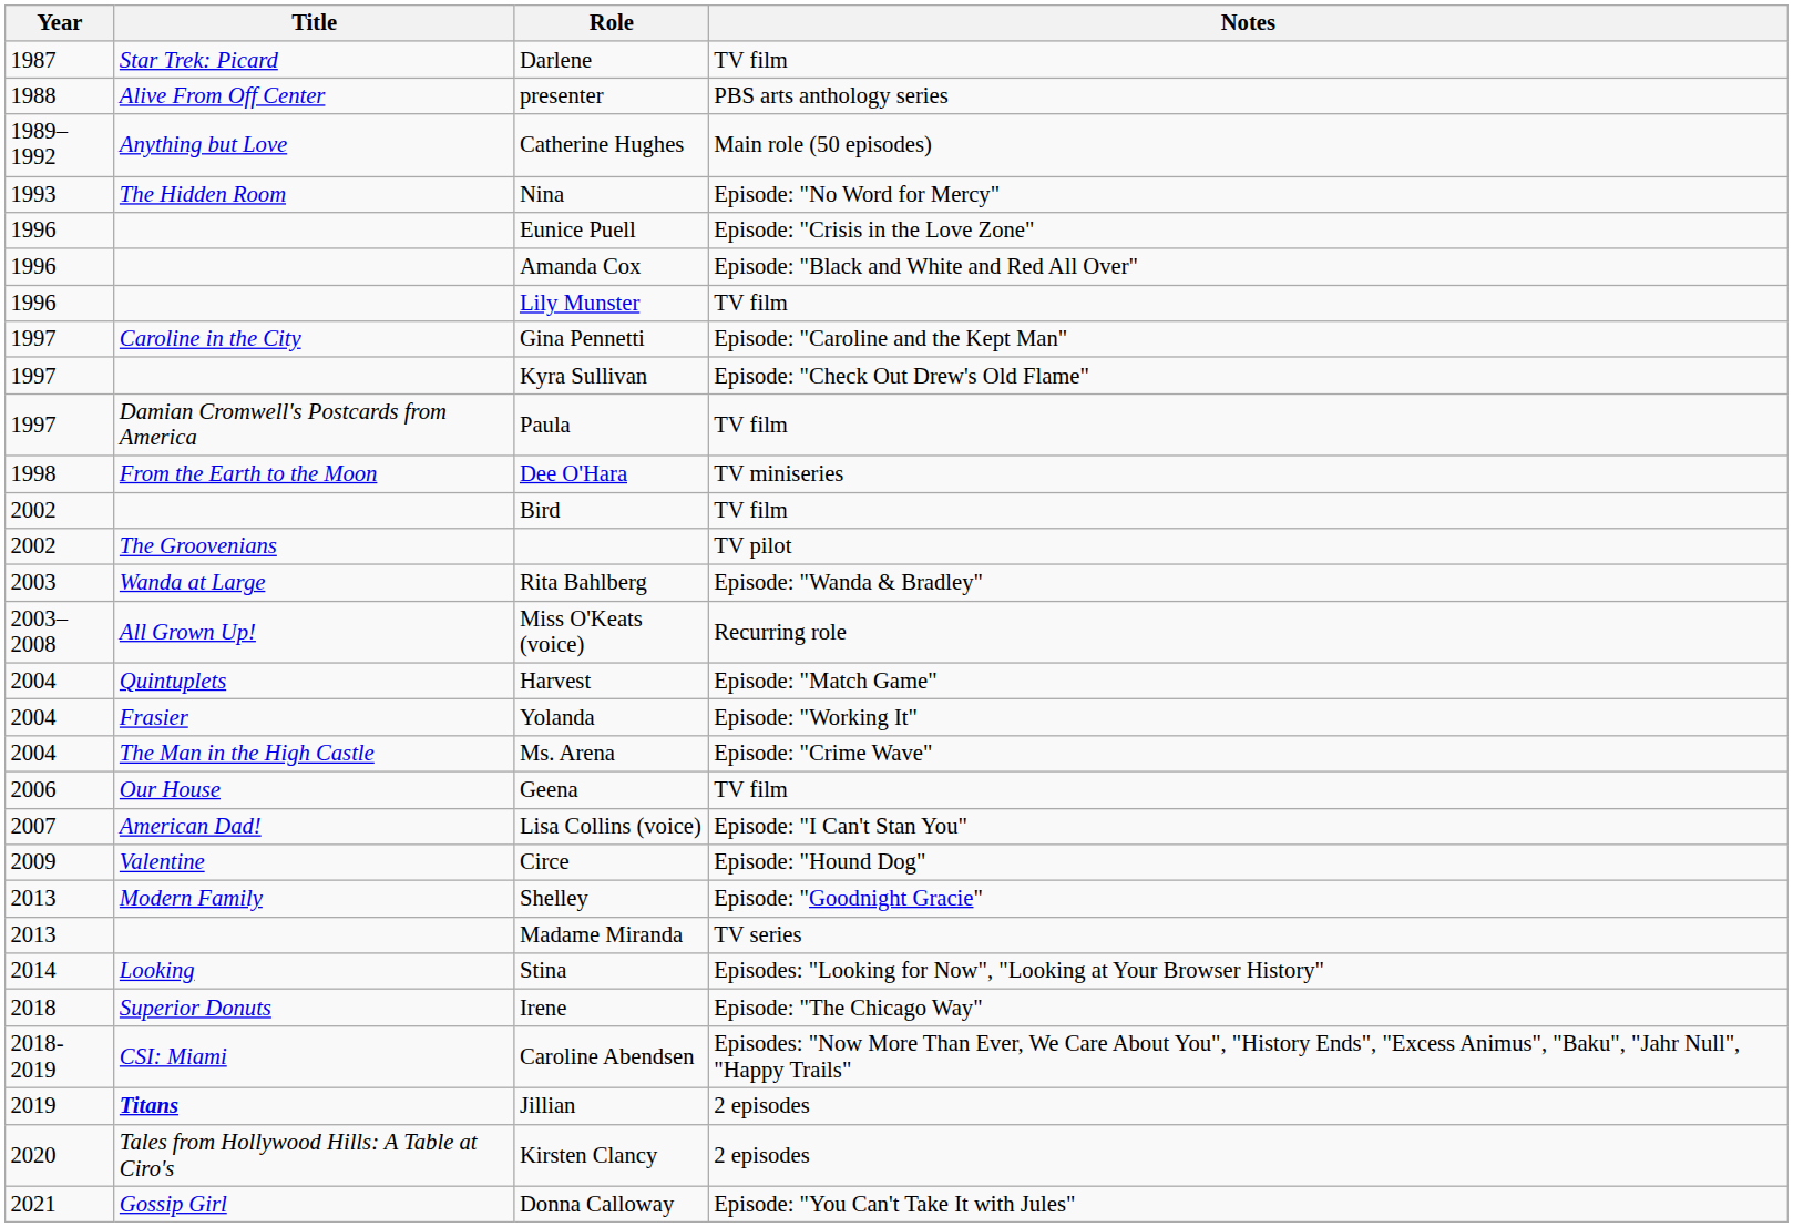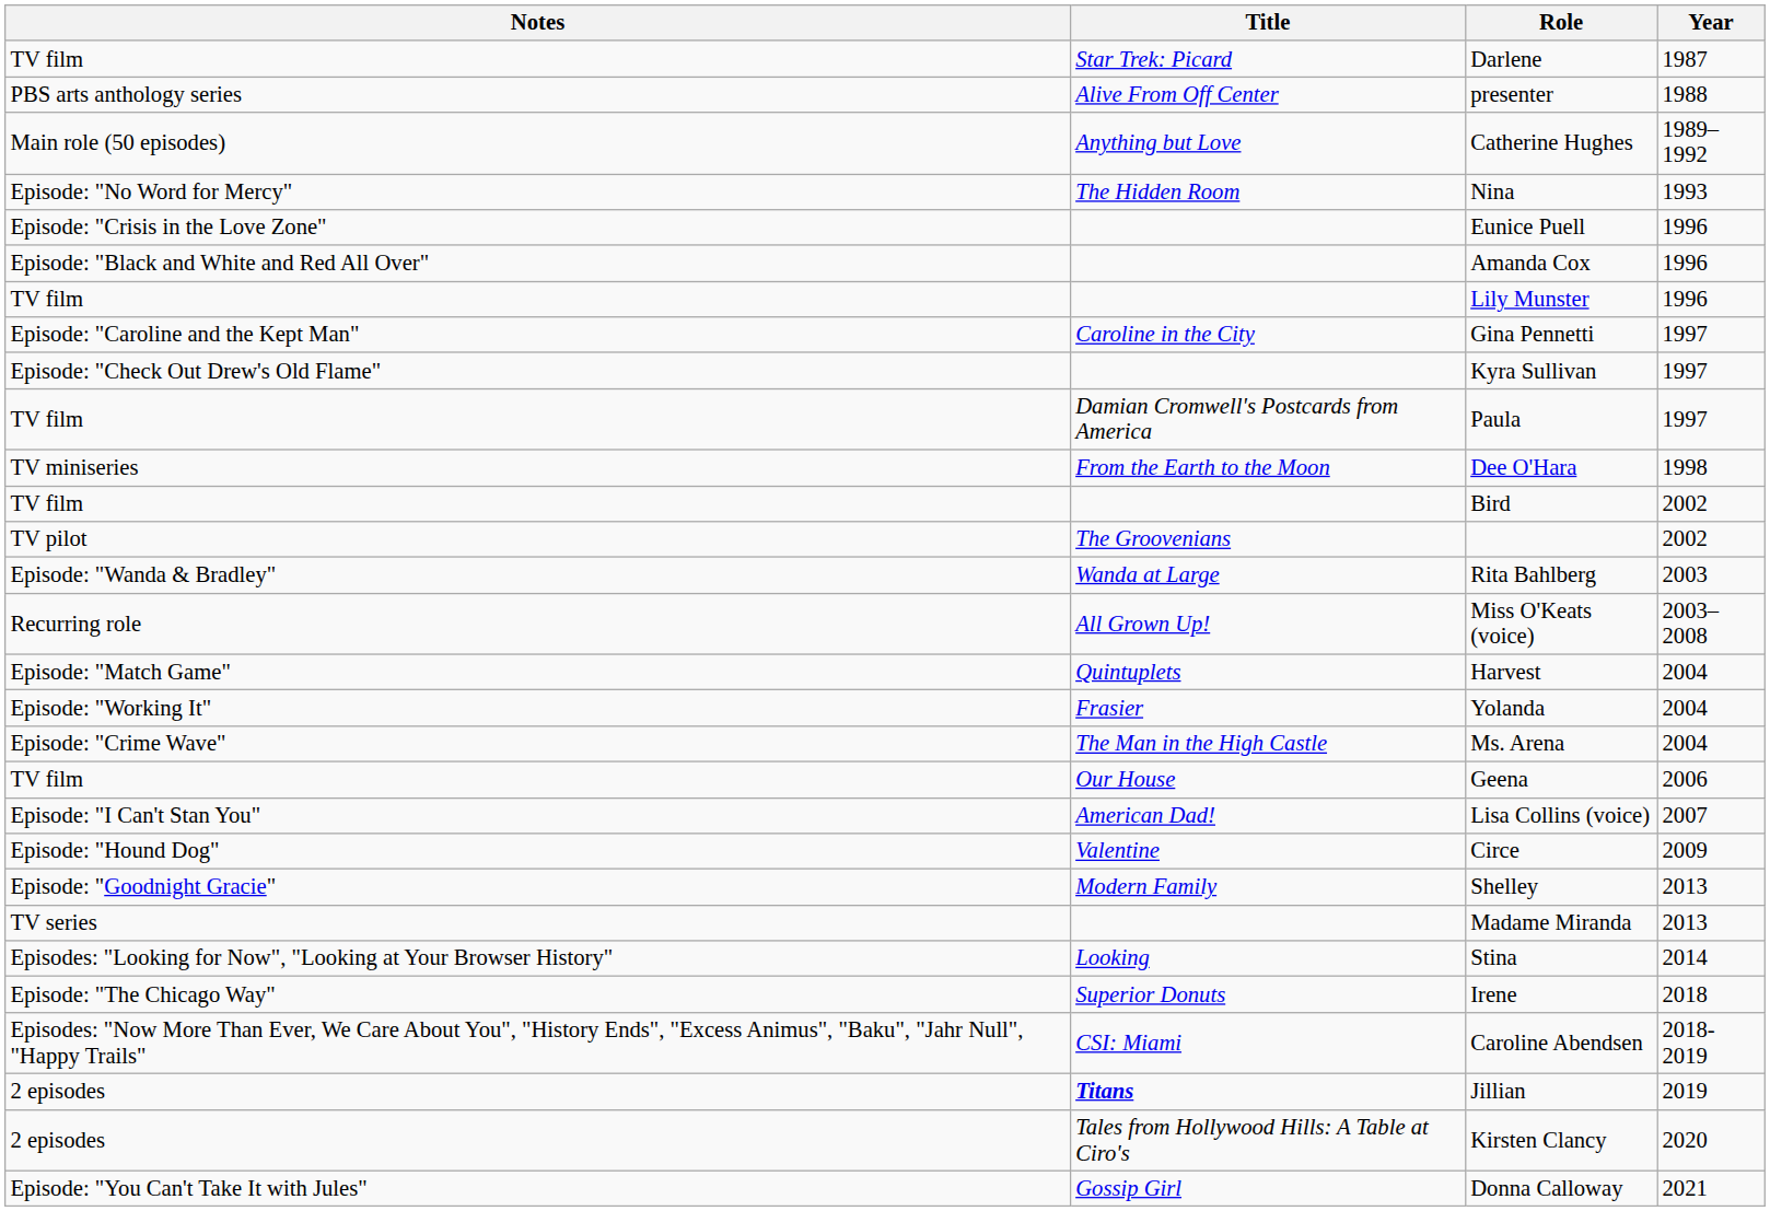 <table class="wikitable sortable">
 <tr>
-<th>Year</th>
+<th class="unsortable">Notes</th>
 <th>Title</th>
 <th>Role</th>
-<th class="unsortable">Notes</th>
+<th>Year</th>
 </tr>
 <tr>
-<td>1987</td>
+<td>TV film</td>
 <td><em><a href='#'>Star Trek: Picard</a></em></td>
 <td>Darlene</td>
-<td>TV film</td>
+<td>1987</td>
 </tr>
 <tr>
-<td>1988</td>
+<td>PBS arts anthology series</td>
 <td><em><a href='#'>Alive From Off Center</a></em></td>
 <td>presenter</td>
-<td>PBS arts anthology series</td>
+<td>1988</td>
 </tr>
 <tr>
-<td>1989–1992</td>
+<td>Main role (50 episodes)</td>
 <td><em><a href='#'>Anything but Love</a></em></td>
 <td>Catherine Hughes</td>
-<td>Main role (50 episodes)</td>
+<td>1989–1992</td>
 </tr>
 <tr>
-<td>1993</td>
+<td>Episode: "No Word for Mercy"</td>
 <td><em><a href='#'>The Hidden Room</a></em></td>
 <td>Nina</td>
-<td>Episode: "No Word for Mercy"</td>
+<td>1993</td>
 </tr>
 <tr>
-<td>1996</td>
+<td>Episode: "Crisis in the Love Zone"</td>
 <td><em></em></td>
 <td>Eunice Puell</td>
-<td>Episode: "Crisis in the Love Zone"</td>
+<td>1996</td>
 </tr>
 <tr>
-<td>1996</td>
+<td>Episode: "Black and White and Red All Over"</td>
 <td><em></em></td>
 <td>Amanda Cox</td>
-<td>Episode: "Black and White and Red All Over"</td>
+<td>1996</td>
 </tr>
 <tr>
-<td>1996</td>
+<td>TV film</td>
 <td><em></em></td>
 <td><a href='#'>Lily Munster</a></td>
-<td>TV film</td>
+<td>1996</td>
 </tr>
 <tr>
-<td>1997</td>
+<td>Episode: "Caroline and the Kept Man"</td>
 <td><em><a href='#'>Caroline in the City</a></em></td>
 <td>Gina Pennetti</td>
-<td>Episode: "Caroline and the Kept Man"</td>
+<td>1997</td>
 </tr>
 <tr>
-<td>1997</td>
+<td>Episode: "Check Out Drew's Old Flame"</td>
 <td><em></em></td>
 <td>Kyra Sullivan</td>
-<td>Episode: "Check Out Drew's Old Flame"</td>
+<td>1997</td>
 </tr>
 <tr>
-<td>1997</td>
+<td>TV film</td>
 <td><em>Damian Cromwell's Postcards from America</em></td>
 <td>Paula</td>
-<td>TV film</td>
+<td>1997</td>
 </tr>
 <tr>
-<td>1998</td>
+<td>TV miniseries</td>
 <td><em><a href='#'>From the Earth to the Moon</a></em></td>
 <td><a href='#'>Dee O'Hara</a></td>
-<td>TV miniseries</td>
+<td>1998</td>
 </tr>
 <tr>
-<td>2002</td>
+<td>TV film</td>
 <td><em></em></td>
 <td>Bird</td>
-<td>TV film</td>
+<td>2002</td>
 </tr>
 <tr>
-<td>2002</td>
+<td>TV pilot</td>
 <td><em><a href='#'>The Groovenians</a></em></td>
 <td></td>
-<td>TV pilot</td>
+<td>2002</td>
 </tr>
 <tr>
-<td>2003</td>
+<td>Episode: "Wanda & Bradley"</td>
 <td><em><a href='#'>Wanda at Large</a></em></td>
 <td>Rita Bahlberg</td>
-<td>Episode: "Wanda & Bradley"</td>
+<td>2003</td>
 </tr>
 <tr>
-<td>2003–2008</td>
+<td>Recurring role</td>
 <td><em><a href='#'>All Grown Up!</a></em></td>
 <td>Miss O'Keats (voice)</td>
-<td>Recurring role</td>
+<td>2003–2008</td>
 </tr>
 <tr>
-<td>2004</td>
+<td>Episode: "Match Game"</td>
 <td><em><a href='#'>Quintuplets</a></em></td>
 <td>Harvest</td>
-<td>Episode: "Match Game"</td>
+<td>2004</td>
 </tr>
 <tr>
-<td>2004</td>
+<td>Episode: "Working It"</td>
 <td><em><a href='#'>Frasier</a></em></td>
 <td>Yolanda</td>
-<td>Episode: "Working It"</td>
+<td>2004</td>
 </tr>
 <tr>
-<td>2004</td>
+<td>Episode: "Crime Wave"</td>
 <td><em><a href='#'>The Man in the High Castle</a></em></td>
 <td>Ms. Arena</td>
-<td>Episode: "Crime Wave"</td>
+<td>2004</td>
 </tr>
 <tr>
-<td>2006</td>
+<td>TV film</td>
 <td><em><a href='#'>Our House</a></em></td>
 <td>Geena</td>
-<td>TV film</td>
+<td>2006</td>
 </tr>
 <tr>
-<td>2007</td>
+<td>Episode: "I Can't Stan You"</td>
 <td><em><a href='#'>American Dad!</a></em></td>
 <td>Lisa Collins (voice)</td>
-<td>Episode: "I Can't Stan You"</td>
+<td>2007</td>
 </tr>
 <tr>
-<td>2009</td>
+<td>Episode: "Hound Dog"</td>
 <td><em><a href='#'>Valentine</a></em></td>
 <td>Circe</td>
-<td>Episode: "Hound Dog"</td>
+<td>2009</td>
 </tr>
 <tr>
-<td>2013</td>
+<td>Episode: "<a href='#'>Goodnight Gracie</a>"</td>
 <td><em><a href='#'>Modern Family</a></em></td>
 <td>Shelley</td>
-<td>Episode: "<a href='#'>Goodnight Gracie</a>"</td>
+<td>2013</td>
 </tr>
 <tr>
-<td>2013</td>
+<td>TV series</td>
 <td><em></em></td>
 <td>Madame Miranda</td>
-<td>TV series</td>
+<td>2013</td>
 </tr>
 <tr>
-<td>2014</td>
+<td>Episodes: "Looking for Now", "Looking at Your Browser History"</td>
 <td><em><a href='#'>Looking</a></em></td>
 <td>Stina</td>
-<td>Episodes: "Looking for Now", "Looking at Your Browser History"</td>
+<td>2014</td>
 </tr>
 <tr>
-<td>2018</td>
+<td>Episode: "The Chicago Way"</td>
 <td><em><a href='#'>Superior Donuts</a></em></td>
 <td>Irene</td>
-<td>Episode: "The Chicago Way"</td>
+<td>2018</td>
 </tr>
 <tr>
-<td>2018-2019</td>
+<td>Episodes: "Now More Than Ever, We Care About You", "History Ends", "Excess Animus", "Baku", "Jahr Null", "Happy Trails"</td>
 <td><em><a href='#'>CSI: Miami</a></em></td>
 <td>Caroline Abendsen</td>
-<td>Episodes: "Now More Than Ever, We Care About You", "History Ends", "Excess Animus", "Baku", "Jahr Null", "Happy Trails"</td>
+<td>2018-2019</td>
 </tr>
 <tr>
-<td>2019</td>
+<td>2 episodes</td>
 <td><strong><em><a href='#'>Titans</a></em></strong></td>
 <td>Jillian</td>
-<td>2 episodes</td>
+<td>2019</td>
 </tr>
 <tr>
-<td>2020</td>
+<td>2 episodes</td>
 <td><em>Tales from Hollywood Hills: A Table at Ciro's</em></td>
 <td>Kirsten Clancy</td>
-<td>2 episodes</td>
+<td>2020</td>
 </tr>
 <tr>
-<td>2021</td>
+<td>Episode: "You Can't Take It with Jules"</td>
 <td><em><a href='#'>Gossip Girl</a></em></td>
 <td>Donna Calloway</td>
-<td>Episode: "You Can't Take It with Jules"</td>
+<td>2021</td>
 </tr>
 </table>
